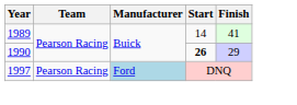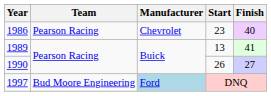 <table class="wikitable" style="font-size: 90%;">
 <tr>
 <th>Year</th>
 <th>Team</th>
 <th>Manufacturer</th>
 <th>Start</th>
 <th>Finish</th>
 </tr>
 <tr>
+<td><a href='#'>1986</a></td>
+<td><a href='#'>Pearson Racing</a></td>
+<td><a href='#'>Chevrolet</a></td>
+<td align=center>23</td>
+<td align=center style="background:#EFCFFF;">40</td>
+</tr>
+<tr>
 <td><a href='#'>1989</a></td>
 <td rowspan=2><a href='#'>Pearson Racing</a></td>
 <td rowspan=2><a href='#'>Buick</a></td>
-<td align=center>14</td>
+<td align=center>13</td>
 <td align=center style="background:#DFFFDF;">41</td>
 </tr>
 <tr>
 <td><a href='#'>1990</a></td>
-<td align=center><strong>26</strong></td>
-<td align=center style="background:#CFCFFF;">29</td>
+<td align=center>26</td>
+<td align=center style="background:#CFCFFF;">27</td>
 </tr>
 <tr>
 <td><a href='#'>1997</a></td>
-<td><a href='#'>Pearson Racing</a></td>
+<td><a href='#'>Bud Moore Engineering</a></td>
 <td style="background: lightblue;"><a href='#'>Ford</a></td>
 <td align=center colspan=2 style="background:#FFCFCF;">DNQ</td>
 </tr>
 </table>
